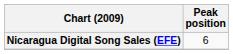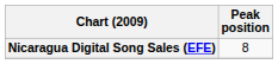 <table class="wikitable sortable plainrowheaders" style="text-align:center;">
 <tr>
 <th scope="col">Chart (2009)</th>
 <th scope="col">Peak<br>position</th>
 </tr>
 <tr>
 <th scope="row">Nicaragua Digital Song Sales (<a href='#'>EFE</a>)</th>
-<td>6</td>
+<td>8</td>
 </tr>
 <tr>
 </tr>
 </table>
